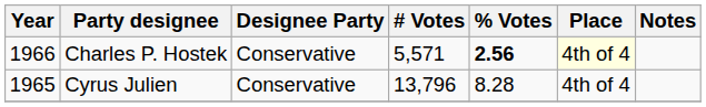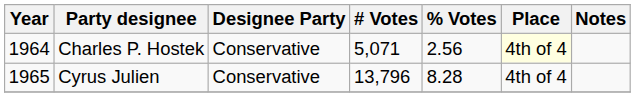 <table class=wikitable>
 <tr bgcolor=lightgrey>
 <th>Year</th>
 <th>Party designee</th>
 <th>Designee Party</th>
 <th># Votes</th>
 <th>% Votes</th>
 <th>Place</th>
 <th>Notes</th>
 </tr>
 <tr>
-<td>1966</td>
+<td>1964</td>
 <td>Charles P. Hostek</td>
 <td>Conservative</td>
-<td>5,571</td>
-<td><strong>2.56</strong></td>
+<td>5,071</td>
+<td>2.56</td>
 <td style="background: lightyellow;">4th of 4</td>
 <td></td>
 </tr>
 <tr>
 <td>1965</td>
 <td>Cyrus Julien</td>
 <td>Conservative</td>
 <td>13,796</td>
 <td>8.28</td>
 <td>4th of 4</td>
 <td></td>
 </tr>
 <tr>
 </tr>
 </table>
